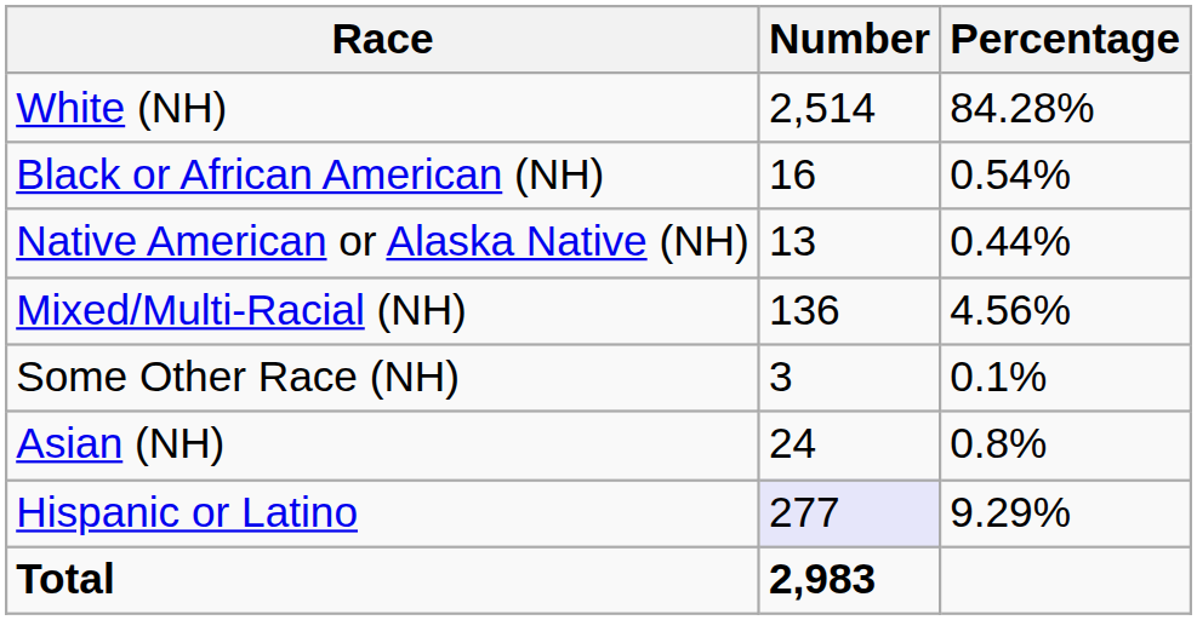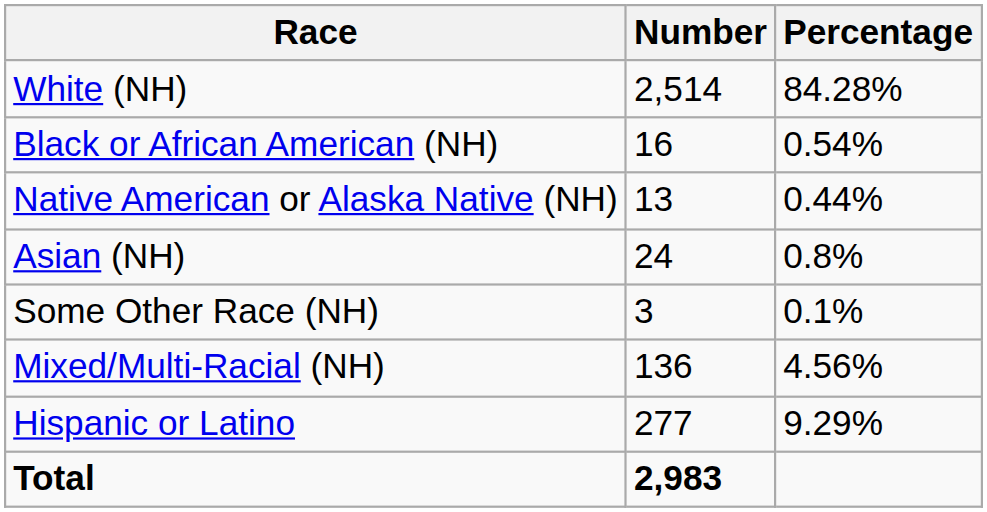 <table class="wikitable">
 <tr>
 <th>Race</th>
 <th>Number</th>
 <th>Percentage</th>
 </tr>
 <tr>
 <td><a href='#'>White</a> (NH)</td>
 <td>2,514</td>
 <td>84.28%</td>
 </tr>
 <tr>
 <td><a href='#'>Black or African American</a> (NH)</td>
 <td>16</td>
 <td>0.54%</td>
 </tr>
 <tr>
 <td><a href='#'>Native American</a> or <a href='#'>Alaska Native</a> (NH)</td>
 <td>13</td>
 <td>0.44%</td>
 </tr>
 <tr>
-<td><a href='#'>Mixed/Multi-Racial</a> (NH)</td>
-<td>136</td>
-<td>4.56%</td>
+<td><a href='#'>Asian</a> (NH)</td>
+<td>24</td>
+<td>0.8%</td>
 </tr>
 <tr>
 <td>Some Other Race (NH)</td>
 <td>3</td>
 <td>0.1%</td>
 </tr>
 <tr>
-<td><a href='#'>Asian</a> (NH)</td>
-<td>24</td>
-<td>0.8%</td>
+<td><a href='#'>Mixed/Multi-Racial</a> (NH)</td>
+<td>136</td>
+<td>4.56%</td>
 </tr>
 <tr>
 <td><a href='#'>Hispanic or Latino</a></td>
-<td style="background: lavender;">277</td>
+<td>277</td>
 <td>9.29%</td>
 </tr>
 <tr>
 <td><strong>Total</strong></td>
 <td><strong>2,983</strong></td>
 <td></td>
 </tr>
 </table>
